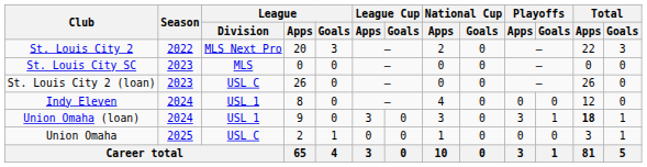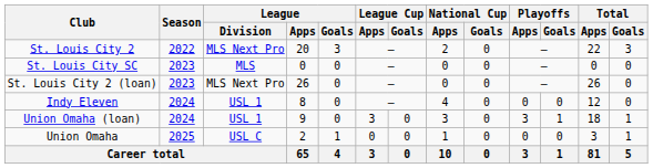 <table class="wikitable" style="text-align:center">
 <tr>
 <th rowspan="2">Club</th>
 <th rowspan="2">Season</th>
 <th colspan="3">League</th>
 <th colspan="2">League Cup</th>
 <th colspan="2">National Cup</th>
 <th colspan="2">Playoffs</th>
 <th colspan="2">Total</th>
 </tr>
 <tr>
 <th>Division</th>
 <th>Apps</th>
 <th>Goals</th>
 <th>Apps</th>
 <th>Goals</th>
 <th>Apps</th>
 <th>Goals</th>
 <th>Apps</th>
 <th>Goals</th>
 <th>Apps</th>
 <th>Goals</th>
 </tr>
 <tr>
 <td><a href='#'>St. Louis City 2</a></td>
 <td><a href='#'>2022</a></td>
 <td><a href='#'>MLS Next Pro</a></td>
 <td>20</td>
 <td>3</td>
 <td colspan="2">—</td>
 <td>2</td>
 <td>0</td>
 <td colspan="2">—</td>
 <td>22</td>
 <td>3</td>
 </tr>
 <tr>
 <td><a href='#'>St. Louis City SC</a></td>
 <td><a href='#'>2023</a></td>
 <td><a href='#'>MLS</a></td>
 <td>0</td>
 <td>0</td>
 <td colspan="2">—</td>
 <td>0</td>
 <td>0</td>
 <td colspan="2">—</td>
 <td>0</td>
 <td>0</td>
 </tr>
 <tr>
 <td>St. Louis City 2 (loan)</td>
 <td><a href='#'>2023</a></td>
-<td><a href='#'>USL C</a></td>
+<td>MLS Next Pro</td>
 <td>26</td>
 <td>0</td>
 <td colspan="2">—</td>
 <td>0</td>
 <td>0</td>
 <td colspan="2">—</td>
 <td>26</td>
 <td>0</td>
 </tr>
 <tr>
 <td><a href='#'>Indy Eleven</a></td>
 <td><a href='#'>2024</a></td>
 <td><a href='#'>USL 1</a></td>
 <td>8</td>
 <td>0</td>
 <td colspan="2">—</td>
 <td>4</td>
 <td>0</td>
 <td>0</td>
 <td>0</td>
 <td>12</td>
 <td>0</td>
 </tr>
 <tr>
 <td><a href='#'>Union Omaha</a> (loan)</td>
 <td><a href='#'>2024</a></td>
 <td><a href='#'>USL 1</a></td>
 <td>9</td>
 <td>0</td>
 <td>3</td>
 <td>0</td>
 <td>3</td>
 <td>0</td>
 <td>3</td>
 <td>1</td>
-<td><strong>18</strong></td>
+<td>18</td>
 <td>1</td>
 </tr>
 <tr>
 <td>Union Omaha</td>
 <td><a href='#'>2025</a></td>
 <td><a href='#'>USL C</a></td>
 <td>2</td>
 <td>1</td>
 <td>0</td>
 <td>0</td>
 <td>1</td>
 <td>0</td>
 <td>0</td>
 <td>0</td>
 <td>3</td>
 <td>1</td>
 </tr>
 <tr>
 <th colspan="3">Career total</th>
 <th>65</th>
 <th>4</th>
 <th>3</th>
 <th>0</th>
 <th>10</th>
 <th>0</th>
 <th>3</th>
 <th>1</th>
 <th>81</th>
 <th>5</th>
 </tr>
 </table>
